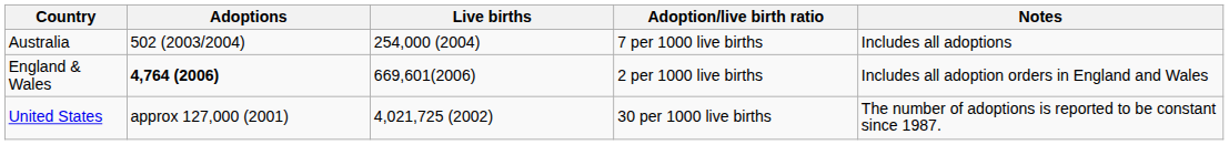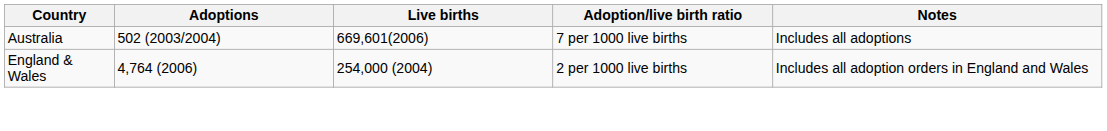 <table class="wikitable">
 <tr>
 <th style="width:10%;">Country</th>
 <th style="width:20%;">Adoptions</th>
 <th style="width:20%;">Live births</th>
 <th style="width:20%;">Adoption/live birth ratio</th>
 <th style="width:30%;">Notes</th>
 </tr>
 <tr>
 <td>Australia</td>
 <td>502 (2003/2004)</td>
-<td>254,000 (2004)</td>
+<td>669,601(2006)</td>
 <td>7 per 1000 live births</td>
 <td>Includes all adoptions</td>
 </tr>
 <tr>
 <td>England & Wales</td>
-<td><strong>4,764 (2006)</strong></td>
-<td>669,601(2006)</td>
+<td>4,764 (2006)</td>
+<td>254,000 (2004)</td>
 <td>2 per 1000 live births</td>
 <td>Includes all adoption orders in England and Wales</td>
 </tr>
-<tr>
-<td><a href='#'>United States</a></td>
-<td>approx 127,000 (2001)</td>
-<td>4,021,725 (2002)</td>
-<td>30 per 1000 live births</td>
-<td>The number of adoptions is reported to be constant since 1987.</td>
-</tr>
 </table>
